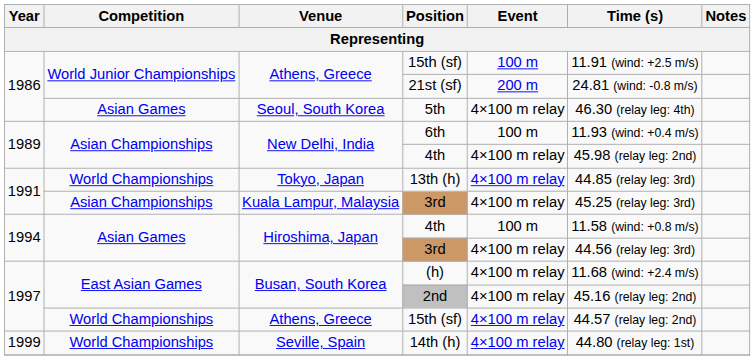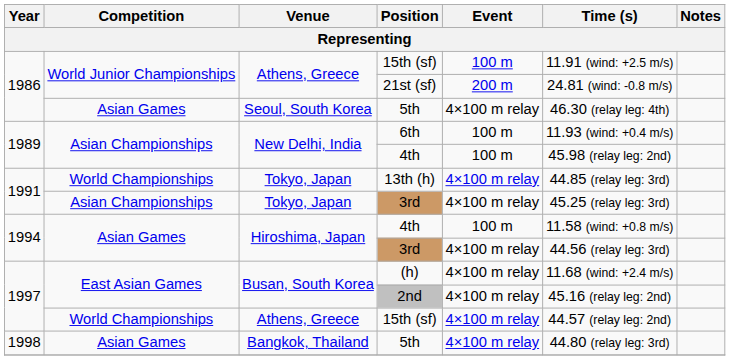 <table class="wikitable sortable" style=text-align:center>
 <tr>
 <th>Year</th>
 <th>Competition</th>
 <th>Venue</th>
 <th>Position</th>
 <th>Event</th>
 <th>Time (s)</th>
 <th>Notes</th>
 </tr>
 <tr>
 <th colspan="7">Representing </th>
 </tr>
 <tr>
 <td rowspan=3>1986</td>
 <td rowspan=2><a href='#'>World Junior Championships</a></td>
 <td rowspan=2><a href='#'>Athens, Greece</a></td>
 <td>15th (sf)</td>
 <td><a href='#'>100 m</a></td>
 <td>11.91 <small>(wind: +2.5 m/s)</small></td>
 <td></td>
 </tr>
 <tr>
 <td>21st (sf)</td>
 <td><a href='#'>200 m</a></td>
 <td>24.81 <small>(wind: -0.8 m/s)</small></td>
 <td></td>
 </tr>
 <tr>
 <td><a href='#'>Asian Games</a></td>
 <td><a href='#'>Seoul, South Korea</a></td>
 <td>5th</td>
 <td>4×100 m relay</td>
 <td>46.30 <small>(relay leg: 4th)</small></td>
 <td></td>
 </tr>
 <tr>
 <td rowspan=2>1989</td>
 <td rowspan=2><a href='#'>Asian Championships</a></td>
 <td rowspan=2><a href='#'>New Delhi, India</a></td>
 <td>6th</td>
 <td>100 m</td>
 <td>11.93 <small>(wind: +0.4 m/s)</small></td>
 <td></td>
 </tr>
 <tr>
 <td>4th</td>
-<td>4×100 m relay</td>
+<td>100 m</td>
 <td>45.98 <small>(relay leg: 2nd)</small></td>
 <td></td>
 </tr>
 <tr>
 <td rowspan=2>1991</td>
 <td><a href='#'>World Championships</a></td>
 <td><a href='#'>Tokyo, Japan</a></td>
 <td>13th (h)</td>
 <td><a href='#'>4×100 m relay</a></td>
 <td>44.85 <small>(relay leg: 3rd)</small></td>
 <td></td>
 </tr>
 <tr>
 <td><a href='#'>Asian Championships</a></td>
-<td><a href='#'>Kuala Lampur, Malaysia</a></td>
+<td><a href='#'>Tokyo, Japan</a></td>
 <td bgcolor=cc9966>3rd</td>
 <td>4×100 m relay</td>
 <td>45.25 <small>(relay leg: 3rd)</small></td>
 <td></td>
 </tr>
 <tr>
 <td rowspan=2>1994</td>
 <td rowspan=2><a href='#'>Asian Games</a></td>
 <td rowspan=2><a href='#'>Hiroshima, Japan</a></td>
 <td>4th</td>
 <td>100 m</td>
 <td>11.58 <small>(wind: +0.8 m/s)</small></td>
 <td></td>
 </tr>
 <tr>
 <td bgcolor=cc9966>3rd</td>
 <td>4×100 m relay</td>
 <td>44.56 <small>(relay leg: 3rd)</small></td>
 <td></td>
 </tr>
 <tr>
 <td rowspan=3>1997</td>
 <td rowspan=2><a href='#'>East Asian Games</a></td>
 <td rowspan=2><a href='#'>Busan, South Korea</a></td>
 <td>(h)</td>
 <td>4×100 m relay</td>
 <td>11.68 <small>(wind: +2.4 m/s)</small></td>
 <td></td>
 </tr>
 <tr>
 <td bgcolor="silver">2nd</td>
 <td>4×100 m relay</td>
 <td>45.16 <small>(relay leg: 2nd)</small></td>
 <td></td>
 </tr>
 <tr>
 <td><a href='#'>World Championships</a></td>
 <td><a href='#'>Athens, Greece</a></td>
 <td>15th (sf)</td>
 <td><a href='#'>4×100 m relay</a></td>
 <td>44.57 <small>(relay leg: 2nd)</small></td>
 <td></td>
 </tr>
 <tr>
-<td>1999</td>
-<td><a href='#'>World Championships</a></td>
-<td><a href='#'>Seville, Spain</a></td>
-<td>14th (h)</td>
+<td>1998</td>
+<td><a href='#'>Asian Games</a></td>
+<td><a href='#'>Bangkok, Thailand</a></td>
+<td>5th</td>
 <td><a href='#'>4×100 m relay</a></td>
-<td>44.80 <small>(relay leg: 1st)</small></td>
+<td>44.80 <small>(relay leg: 3rd)</small></td>
 <td></td>
 </tr>
 <tr>
 </tr>
 </table>
